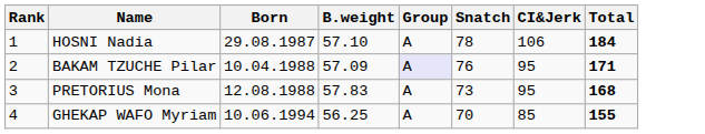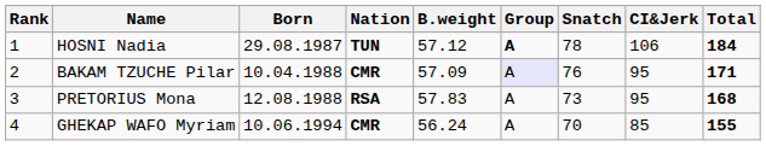 <table class="wikitable">
 <tr>
 <th>Rank</th>
 <th>Name</th>
 <th>Born</th>
+<th>Nation</th>
 <th>B.weight</th>
 <th>Group</th>
 <th>Snatch</th>
 <th>CI&Jerk</th>
 <th>Total</th>
 </tr>
 <tr>
 <td>1</td>
 <td>HOSNI Nadia</td>
 <td>29.08.1987</td>
-<td>57.10</td>
-<td>A</td>
+<td><strong>TUN</strong></td>
+<td>57.12</td>
+<td><strong>A</strong></td>
 <td>78</td>
 <td>106</td>
 <td><strong>184</strong></td>
 </tr>
 <tr>
 <td>2</td>
 <td>BAKAM TZUCHE Pilar</td>
 <td>10.04.1988</td>
+<td><strong>CMR</strong></td>
 <td>57.09</td>
 <td style="background: lavender;">A</td>
 <td>76</td>
 <td>95</td>
 <td><strong>171</strong></td>
 </tr>
 <tr>
 <td>3</td>
 <td>PRETORIUS Mona</td>
 <td>12.08.1988</td>
+<td><strong>RSA</strong></td>
 <td>57.83</td>
 <td>A</td>
 <td>73</td>
 <td>95</td>
 <td><strong>168</strong></td>
 </tr>
 <tr>
 <td>4</td>
 <td>GHEKAP WAFO Myriam</td>
 <td>10.06.1994</td>
-<td>56.25</td>
+<td><strong>CMR</strong></td>
+<td>56.24</td>
 <td>A</td>
 <td>70</td>
 <td>85</td>
 <td><strong>155</strong></td>
 </tr>
 </table>
